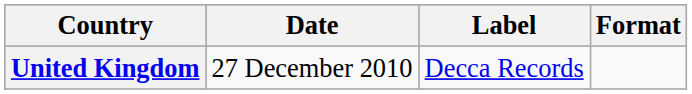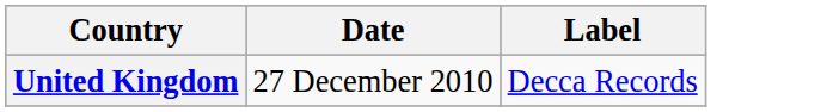 <table class="wikitable plainrowheaders" style="text-align:center;">
 <tr>
 <th>Country</th>
 <th>Date</th>
 <th>Label</th>
-<th>Format</th>
 </tr>
 <tr>
 <th scope="row"><a href='#'>United Kingdom</a></th>
 <td>27 December 2010</td>
 <td><a href='#'>Decca Records</a></td>
-<td></td>
 </tr>
 </table>
